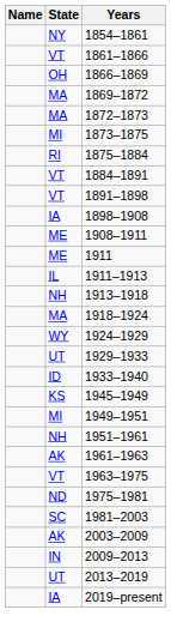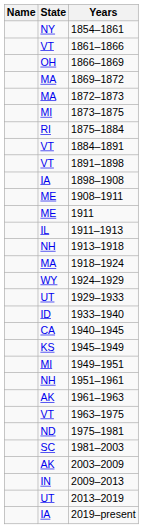 <table class="wikitable sortable">
 <tr>
 <th>Name</th>
 <th>State</th>
 <th>Years</th>
 </tr>
 <tr>
 <td></td>
 <td><a href='#'>NY</a></td>
 <td>1854–1861</td>
 </tr>
 <tr>
 <td></td>
 <td><a href='#'>VT</a></td>
 <td>1861–1866</td>
 </tr>
 <tr>
 <td></td>
 <td><a href='#'>OH</a></td>
 <td>1866–1869</td>
 </tr>
 <tr>
 <td></td>
 <td><a href='#'>MA</a></td>
 <td>1869–1872</td>
 </tr>
 <tr>
 <td></td>
 <td><a href='#'>MA</a></td>
 <td>1872–1873</td>
 </tr>
 <tr>
 <td></td>
 <td><a href='#'>MI</a></td>
 <td>1873–1875</td>
 </tr>
 <tr>
 <td></td>
 <td><a href='#'>RI</a></td>
 <td>1875–1884</td>
 </tr>
 <tr>
 <td></td>
 <td><a href='#'>VT</a></td>
 <td>1884–1891</td>
 </tr>
 <tr>
 <td></td>
 <td><a href='#'>VT</a></td>
 <td>1891–1898</td>
 </tr>
 <tr>
 <td></td>
 <td><a href='#'>IA</a></td>
 <td>1898–1908</td>
 </tr>
 <tr>
 <td></td>
 <td><a href='#'>ME</a></td>
 <td>1908–1911</td>
 </tr>
 <tr>
 <td></td>
 <td><a href='#'>ME</a></td>
 <td>1911</td>
 </tr>
 <tr>
 <td></td>
 <td><a href='#'>IL</a></td>
 <td>1911–1913</td>
 </tr>
 <tr>
 <td></td>
 <td><a href='#'>NH</a></td>
 <td>1913–1918</td>
 </tr>
 <tr>
 <td></td>
 <td><a href='#'>MA</a></td>
 <td>1918–1924</td>
 </tr>
 <tr>
 <td></td>
 <td><a href='#'>WY</a></td>
 <td>1924–1929</td>
 </tr>
 <tr>
 <td></td>
 <td><a href='#'>UT</a></td>
 <td>1929–1933</td>
 </tr>
 <tr>
 <td></td>
 <td><a href='#'>ID</a></td>
 <td>1933–1940</td>
 </tr>
 <tr>
 <td></td>
+<td><a href='#'>CA</a></td>
+<td>1940–1945</td>
+</tr>
+<tr>
+<td></td>
 <td><a href='#'>KS</a></td>
 <td>1945–1949</td>
 </tr>
 <tr>
 <td></td>
 <td><a href='#'>MI</a></td>
 <td>1949–1951</td>
 </tr>
 <tr>
 <td></td>
 <td><a href='#'>NH</a></td>
 <td>1951–1961</td>
 </tr>
 <tr>
 <td></td>
 <td><a href='#'>AK</a></td>
 <td>1961–1963</td>
 </tr>
 <tr>
 <td></td>
 <td><a href='#'>VT</a></td>
 <td>1963–1975</td>
 </tr>
 <tr>
 <td></td>
 <td><a href='#'>ND</a></td>
 <td>1975–1981</td>
 </tr>
 <tr>
 <td></td>
 <td><a href='#'>SC</a></td>
 <td>1981–2003</td>
 </tr>
 <tr>
 <td></td>
 <td><a href='#'>AK</a></td>
 <td>2003–2009</td>
 </tr>
 <tr>
 <td></td>
 <td><a href='#'>IN</a></td>
 <td>2009–2013</td>
 </tr>
 <tr>
 <td></td>
 <td><a href='#'>UT</a></td>
 <td>2013–2019</td>
 </tr>
 <tr>
 <td></td>
 <td><a href='#'>IA</a></td>
 <td>2019–present</td>
 </tr>
 </table>
